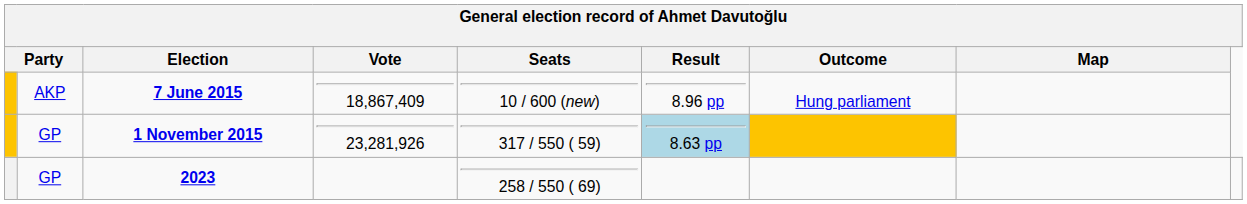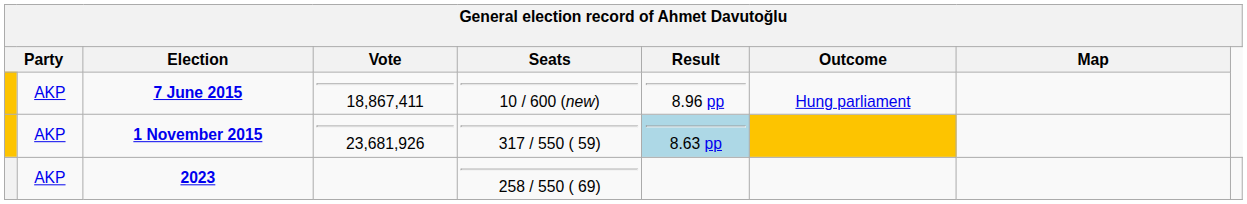 <table class="wikitable" style="text-align: center; border:none;width:100%">
 <tr>
 <th colspan="11">General election record of Ahmet Davutoğlu<br>                            </th>
 </tr>
 <tr>
 <th colspan="2">Party</th>
 <th>Election</th>
 <th>Vote</th>
 <th>Seats</th>
 <th>Result</th>
 <th>Outcome</th>
 <th width=272px>Map</th>
 </tr>
 <tr>
 <td style="background: #fdc400"></td>
 <td><a href='#'>AKP</a></td>
 <td><strong><a href='#'>7 June 2015</a></strong></td>
-<td><hr>18,867,409</td>
+<td><hr>18,867,411</td>
 <td><hr>10 / 600 (<em>new</em>)</td>
 <td><hr> 8.96 <a href='#'>pp</a></td>
 <td><br><a href='#'>Hung parliament</a></td>
 <td></td>
 </tr>
 <tr>
 <td style="background: #fdc400"></td>
-<td><a href='#'>GP</a></td>
+<td><a href='#'>AKP</a></td>
 <td><strong><a href='#'>1 November 2015</a></strong></td>
-<td><hr>23,281,926</td>
+<td><hr>23,681,926</td>
 <td><hr>317 / 550 ( 59)</td>
 <td style="background: lightblue;"><hr> 8.63 <a href='#'>pp</a></td>
 <td style="background: #fdc400"><strong><br></strong></td>
 <td></td>
 </tr>
 <tr>
 <th></th>
-<td><a href='#'>GP</a></td>
+<td><a href='#'>AKP</a></td>
 <td><a href='#'><strong>2023</strong></a></td>
 <td></td>
 <td><hr>258 / 550 ( 69)</td>
 <td></td>
 <td><strong></strong></td>
 <td></td>
 <td></td>
 </tr>
 </table>
